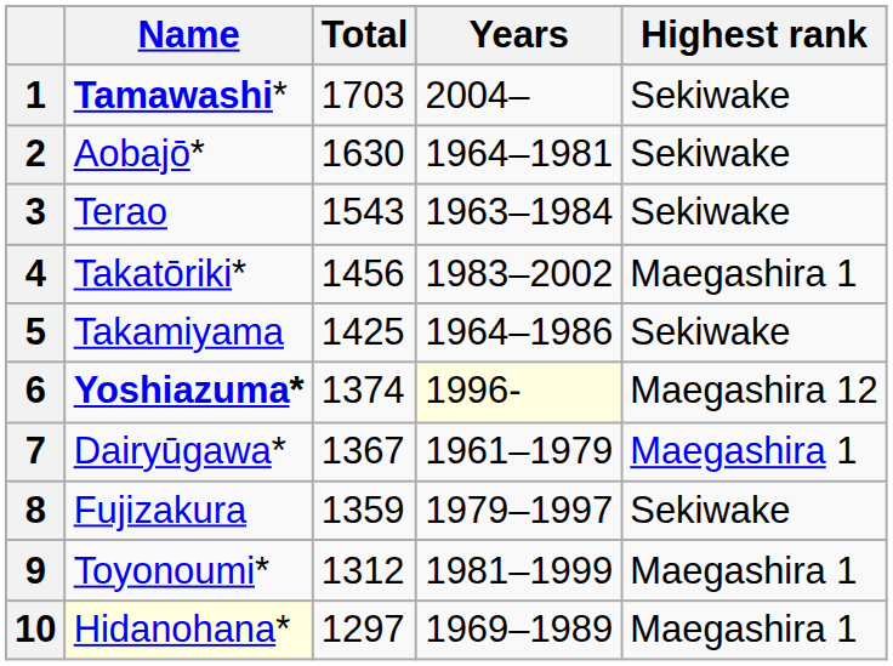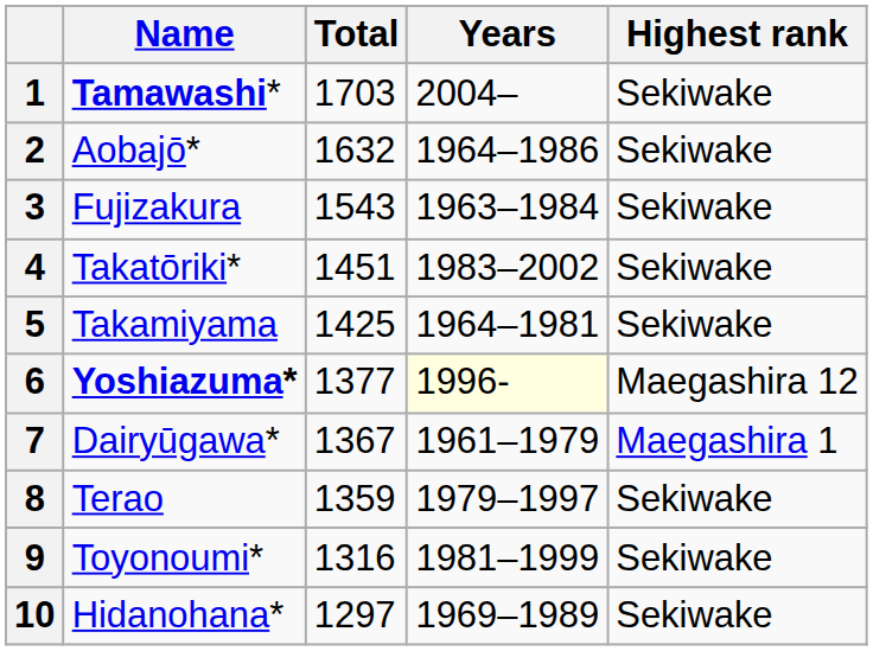 <table class="wikitable">
 <tr>
 <th></th>
 <th><a href='#'>Name</a></th>
 <th>Total</th>
 <th>Years</th>
 <th>Highest rank</th>
 </tr>
 <tr>
 <th>1</th>
 <td><strong><a href='#'>Tamawashi</a></strong>*</td>
 <td>1703</td>
 <td>2004–</td>
 <td>Sekiwake</td>
 </tr>
 <tr>
 <th>2</th>
 <td><a href='#'>Aobajō</a>*</td>
-<td>1630</td>
-<td>1964–1981</td>
+<td>1632</td>
+<td>1964–1986</td>
 <td>Sekiwake</td>
 </tr>
 <tr>
 <th>3</th>
-<td><a href='#'>Terao</a></td>
+<td><a href='#'>Fujizakura</a></td>
 <td>1543</td>
 <td>1963–1984</td>
 <td>Sekiwake</td>
 </tr>
 <tr>
 <th>4</th>
 <td><a href='#'>Takatōriki</a>*</td>
-<td>1456</td>
+<td>1451</td>
 <td>1983–2002</td>
-<td>Maegashira 1</td>
+<td>Sekiwake</td>
 </tr>
 <tr>
 <th>5</th>
 <td><a href='#'>Takamiyama</a></td>
 <td>1425</td>
-<td>1964–1986</td>
+<td>1964–1981</td>
 <td>Sekiwake</td>
 </tr>
 <tr>
 <th>6</th>
 <td><strong><a href='#'>Yoshiazuma</a>*</strong></td>
-<td>1374</td>
+<td>1377</td>
 <td style="background: lightyellow;">1996-</td>
 <td>Maegashira 12</td>
 </tr>
 <tr>
 <th>7</th>
 <td><a href='#'>Dairyūgawa</a>*</td>
 <td>1367</td>
 <td>1961–1979</td>
 <td><a href='#'>Maegashira</a> 1</td>
 </tr>
 <tr>
 <th>8</th>
-<td><a href='#'>Fujizakura</a></td>
+<td><a href='#'>Terao</a></td>
 <td>1359</td>
 <td>1979–1997</td>
 <td>Sekiwake</td>
 </tr>
 <tr>
 <th>9</th>
 <td><a href='#'>Toyonoumi</a>*</td>
-<td>1312</td>
+<td>1316</td>
 <td>1981–1999</td>
-<td>Maegashira 1</td>
+<td>Sekiwake</td>
 </tr>
 <tr>
 <th>10</th>
-<td style="background: lightyellow;"><a href='#'>Hidanohana</a>*</td>
+<td><a href='#'>Hidanohana</a>*</td>
 <td>1297</td>
 <td>1969–1989</td>
-<td>Maegashira 1</td>
+<td>Sekiwake</td>
 </tr>
 </table>
